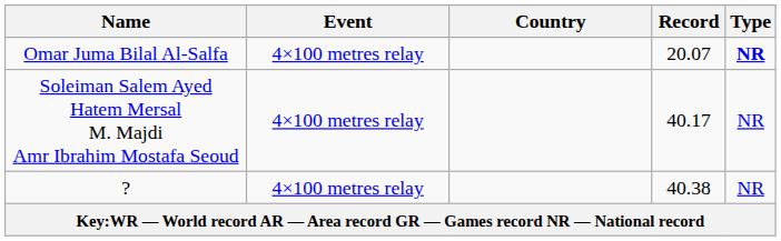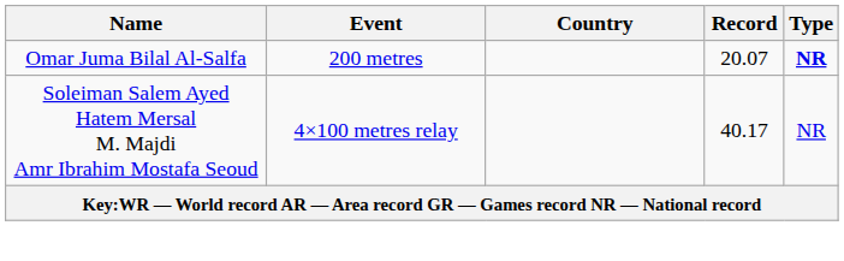 <table class="wikitable" style="text-align: center; font-size:95%">
 <tr>
 <th width="180">Name</th>
 <th width="150">Event</th>
 <th width="150">Country</th>
 <th width="50">Record</th>
 <th width="25">Type</th>
 </tr>
 <tr>
 <td><a href='#'>Omar Juma Bilal Al-Salfa</a></td>
-<td><a href='#'>4×100 metres relay</a></td>
+<td><a href='#'>200 metres</a></td>
 <td></td>
 <td>20.07</td>
 <td><strong><a href='#'>NR</a></strong></td>
 </tr>
 <tr>
 <td><a href='#'>Soleiman Salem Ayed</a><br><a href='#'>Hatem Mersal</a><br>M. Majdi<br><a href='#'>Amr Ibrahim Mostafa Seoud</a></td>
 <td><a href='#'>4×100 metres relay</a></td>
 <td></td>
 <td>40.17</td>
 <td><a href='#'>NR</a></td>
 </tr>
 <tr>
-<td>?</td>
-<td><a href='#'>4×100 metres relay</a></td>
-<td></td>
-<td>40.38</td>
-<td><a href='#'>NR</a></td>
-</tr>
-<tr>
 <th colspan=5><small>Key:WR — World record  AR — Area record  GR — Games record  NR — National record</small></th>
 </tr>
 </table>
